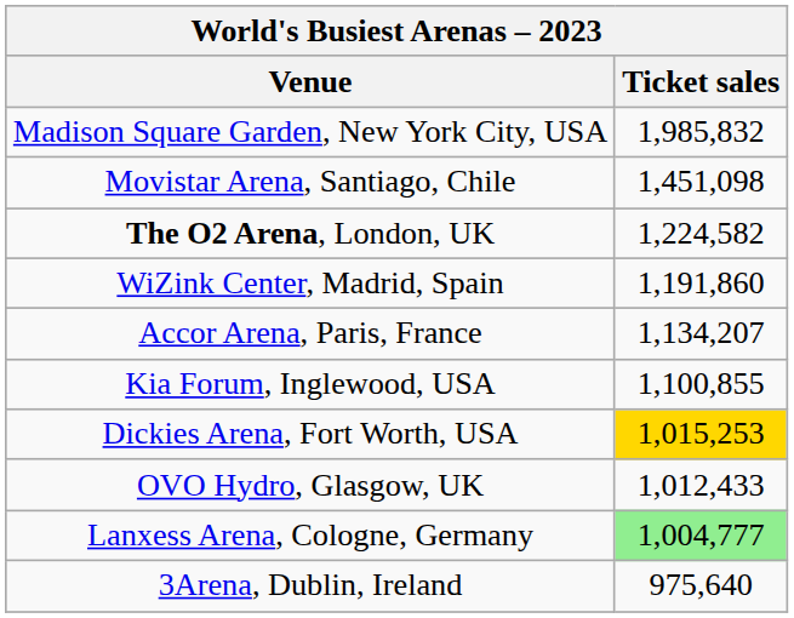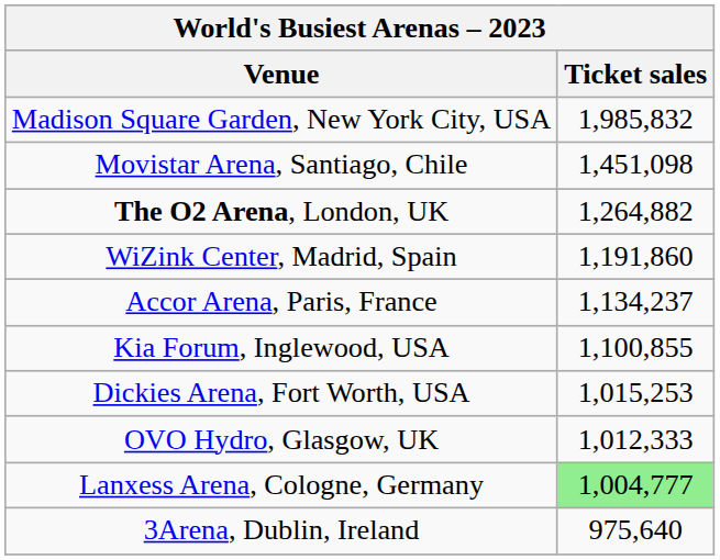 <table class="wikitable collapsible" style="text-align:center">
 <tr>
 <th colspan="3" scope="col">World's Busiest Arenas – 2023</th>
 </tr>
 <tr>
 <th>Venue</th>
 <th>Ticket sales</th>
 </tr>
 <tr>
 <td><a href='#'>Madison Square Garden</a>, New York City, USA</td>
 <td>1,985,832</td>
 </tr>
 <tr>
 <td><a href='#'>Movistar Arena</a>, Santiago, Chile</td>
 <td>1,451,098</td>
 </tr>
 <tr>
 <td><strong>The O2 Arena</strong>, London, UK</td>
-<td>1,224,582</td>
+<td>1,264,882</td>
 </tr>
 <tr>
 <td><a href='#'>WiZink Center</a>, Madrid, Spain</td>
 <td>1,191,860</td>
 </tr>
 <tr>
 <td><a href='#'>Accor Arena</a>, Paris, France</td>
-<td>1,134,207</td>
+<td>1,134,237</td>
 </tr>
 <tr>
 <td><a href='#'>Kia Forum</a>, Inglewood, USA</td>
 <td>1,100,855</td>
 </tr>
 <tr>
 <td><a href='#'>Dickies Arena</a>, Fort Worth, USA</td>
-<td style="background: gold;">1,015,253</td>
+<td>1,015,253</td>
 </tr>
 <tr>
 <td><a href='#'>OVO Hydro</a>, Glasgow, UK</td>
-<td>1,012,433</td>
+<td>1,012,333</td>
 </tr>
 <tr>
 <td><a href='#'>Lanxess Arena</a>, Cologne, Germany</td>
 <td style="background: lightgreen;">1,004,777</td>
 </tr>
 <tr>
 <td><a href='#'>3Arena</a>, Dublin, Ireland</td>
 <td>975,640</td>
 </tr>
 </table>
